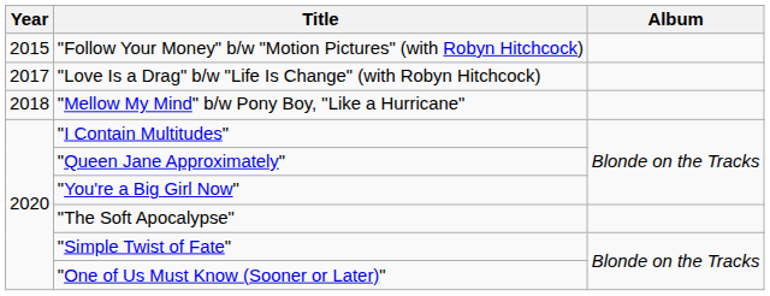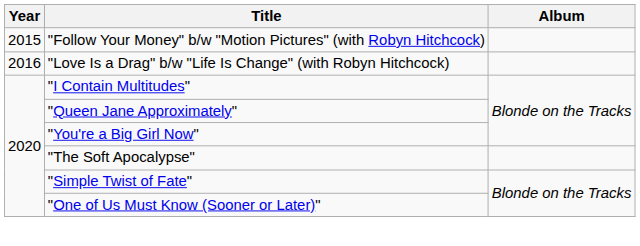 <table class="wikitable" style="text-align:center;">
 <tr>
 <th scope="col">Year</th>
 <th scope="col">Title</th>
 <th scope="col">Album</th>
 </tr>
 <tr>
 <td>2015</td>
 <td align="left">"Follow Your Money" b/w "Motion Pictures" (with <a href='#'>Robyn Hitchcock</a>)</td>
 <td></td>
 </tr>
 <tr>
-<td>2017</td>
+<td>2016</td>
 <td align="left">"Love Is a Drag" b/w "Life Is Change" (with Robyn Hitchcock)</td>
-<td></td>
-</tr>
-<tr>
-<td>2018</td>
-<td align="left">"<a href='#'>Mellow My Mind</a>" b/w Pony Boy, "Like a Hurricane"</td>
 <td></td>
 </tr>
 <tr>
 <td rowspan="6">2020</td>
 <td align="left">"<a href='#'>I Contain Multitudes</a>"</td>
 <td rowspan="3"><em>Blonde on the Tracks</em></td>
 </tr>
 <tr>
 <td align="left">"<a href='#'>Queen Jane Approximately</a>"</td>
 </tr>
 <tr>
 <td align="left">"<a href='#'>You're a Big Girl Now</a>"</td>
 </tr>
 <tr>
 <td align="left">"The Soft Apocalypse"</td>
 <td></td>
 </tr>
 <tr>
 <td align="left">"<a href='#'>Simple Twist of Fate</a>"</td>
 <td rowspan="2"><em>Blonde on the Tracks</em></td>
 </tr>
 <tr>
 <td align="left">"<a href='#'>One of Us Must Know (Sooner or Later)</a>"</td>
 </tr>
 </table>
